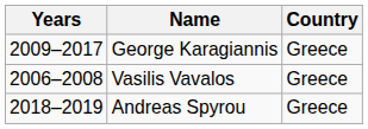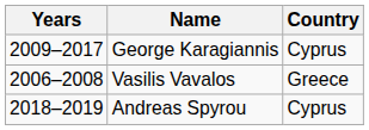 <table class="wikitable">
 <tr>
 <th>Years</th>
 <th>Name</th>
 <th>Country</th>
 </tr>
 <tr>
 <td>2009–2017</td>
 <td>George Karagiannis</td>
-<td>Greece</td>
+<td>Cyprus</td>
 </tr>
 <tr>
 <td>2006–2008</td>
 <td>Vasilis Vavalos</td>
 <td>Greece</td>
 </tr>
 <tr>
 <td>2018–2019</td>
 <td>Andreas Spyrou</td>
-<td>Greece</td>
+<td>Cyprus</td>
 </tr>
 </table>
